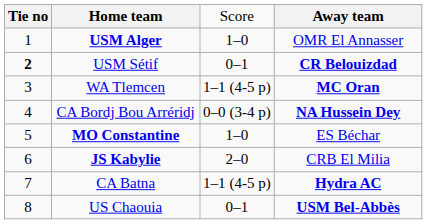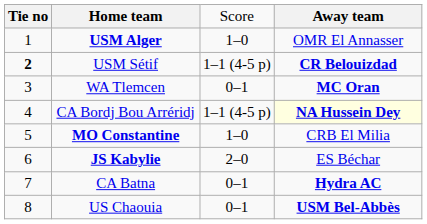 <table class="wikitable" style="text-align:center">
 <tr>
 <th>Tie no</th>
 <th width="150">Home team</th>
 <td>Score</td>
 <th width="150">Away team</th>
 </tr>
 <tr>
 <td>1</td>
 <td><strong><a href='#'>USM Alger</a></strong></td>
 <td>1–0</td>
 <td><a href='#'>OMR El Annasser</a></td>
 </tr>
 <tr>
 <td><strong>2</strong></td>
 <td><a href='#'>USM Sétif</a></td>
-<td>0–1</td>
+<td>1–1 (4-5 p)</td>
 <td><strong><a href='#'>CR Belouizdad</a></strong></td>
 </tr>
 <tr>
 <td>3</td>
 <td><a href='#'>WA Tlemcen</a></td>
-<td>1–1 (4-5 p)</td>
+<td>0–1</td>
 <td><strong><a href='#'>MC Oran</a></strong></td>
 </tr>
 <tr>
 <td>4</td>
 <td><a href='#'>CA Bordj Bou Arréridj</a></td>
-<td>0–0 (3-4 p)</td>
-<td><strong><a href='#'>NA Hussein Dey</a></strong></td>
+<td>1–1 (4-5 p)</td>
+<td style="background: lightyellow;"><strong><a href='#'>NA Hussein Dey</a></strong></td>
 </tr>
 <tr>
 <td>5</td>
 <td><strong><a href='#'>MO Constantine</a></strong></td>
 <td>1–0</td>
-<td><a href='#'>ES Béchar</a></td>
+<td><a href='#'>CRB El Milia</a></td>
 </tr>
 <tr>
 <td>6</td>
 <td><strong><a href='#'>JS Kabylie</a></strong></td>
 <td>2–0</td>
-<td><a href='#'>CRB El Milia</a></td>
+<td><a href='#'>ES Béchar</a></td>
 </tr>
 <tr>
 <td>7</td>
 <td><a href='#'>CA Batna</a></td>
-<td>1–1 (4-5 p)</td>
+<td>0–1</td>
 <td><strong><a href='#'>Hydra AC</a></strong></td>
 </tr>
 <tr>
 <td>8</td>
 <td><a href='#'>US Chaouia</a></td>
 <td>0–1</td>
 <td><strong><a href='#'>USM Bel-Abbès</a></strong></td>
 </tr>
 </table>
